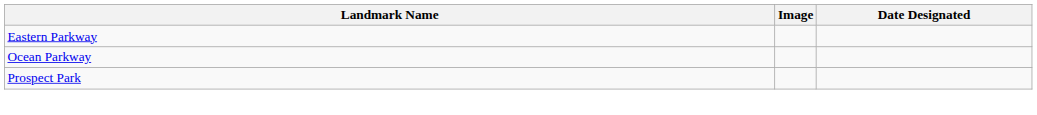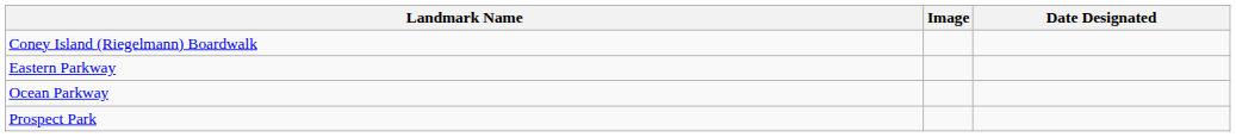 <table class="wikitable sortable" style="width:98%">
 <tr>
 <th width = 75%><strong>Landmark Name</strong></th>
 <th width = 4% class="unsortable"><strong>Image</strong></th>
 <th><strong>Date Designated</strong></th>
+</tr>
+<tr>
+<td><a href='#'>Coney Island (Riegelmann) Boardwalk</a></td>
+<td></td>
+<td> </td>
 </tr>
 <tr>
 <td><a href='#'>Eastern Parkway</a></td>
 <td></td>
 <td> </td>
 </tr>
 <tr>
 <td><a href='#'>Ocean Parkway</a></td>
 <td></td>
 <td> </td>
 </tr>
 <tr>
 <td><a href='#'>Prospect Park</a></td>
 <td></td>
 <td> </td>
 </tr>
 </table>
